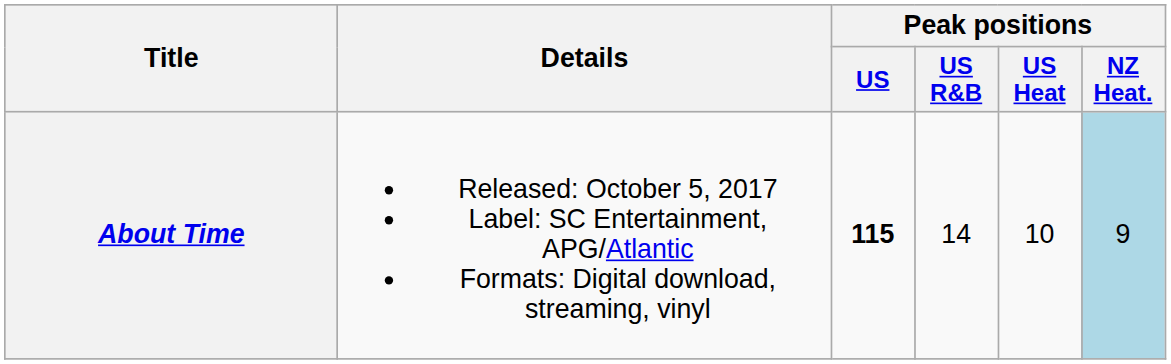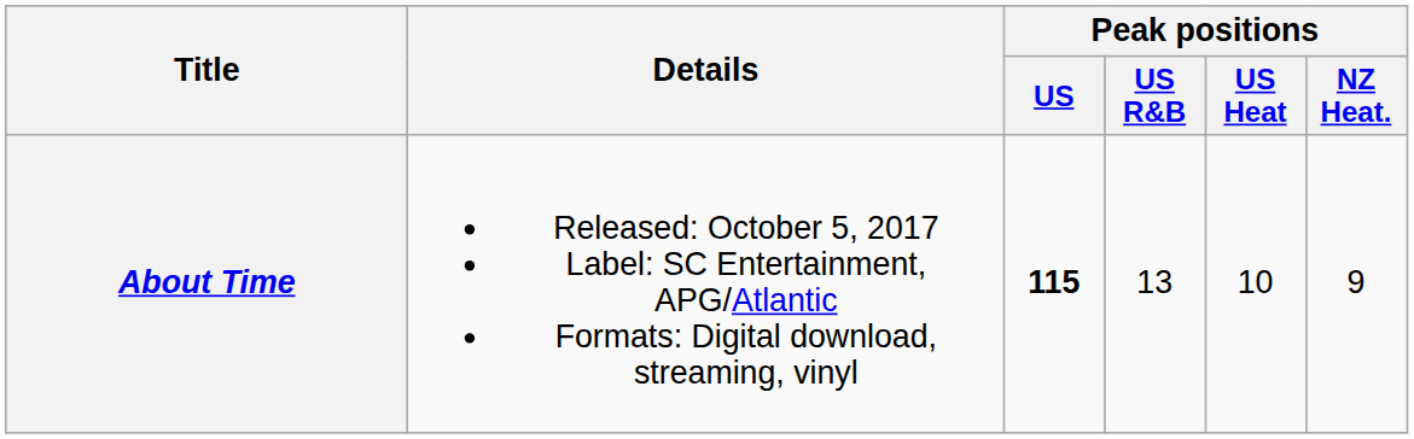 <table class="wikitable plainrowheaders" style="text-align:center;">
 <tr>
 <th scope="col" rowspan="2" style="width:12em;">Title</th>
 <th scope="col" rowspan="2" style="width:18em;">Details</th>
 <th scope="col" colspan="4">Peak positions</th>
 </tr>
 <tr>
 <th scope="col" style="width:3em;font-size:90%;"><a href='#'>US</a><br></th>
 <th scope="col" style="width:3em;font-size:90%;"><a href='#'>US<br>R&B</a><br></th>
 <th scope="col" style="width:3em;font-size:90%;"><a href='#'>US<br>Heat</a><br></th>
 <th scope="col" style="width:3em;font-size:90%;"><a href='#'>NZ<br>Heat.</a><br></th>
 </tr>
 <tr>
 <th scope="row"><em><a href='#'>About Time</a></em></th>
 <td><br><ul><li>Released: October 5, 2017</li><li>Label: SC Entertainment, APG/<a href='#'>Atlantic</a></li><li>Formats: Digital download, streaming, vinyl</li></ul></td>
 <td><strong>115</strong></td>
-<td>14</td>
+<td>13</td>
 <td>10</td>
-<td style="background: lightblue;">9</td>
+<td>9</td>
 </tr>
 </table>
